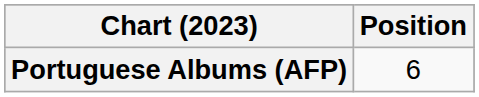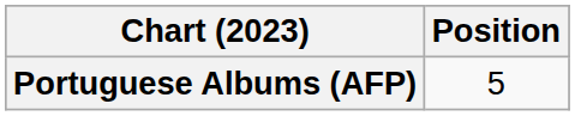 <table class="wikitable sortable plainrowheaders" style="text-align:center">
 <tr>
 <th scope="col">Chart (2023)</th>
 <th scope="col">Position</th>
 </tr>
 <tr>
 <th scope="row">Portuguese Albums (AFP)</th>
-<td>6</td>
+<td>5</td>
 </tr>
 </table>
